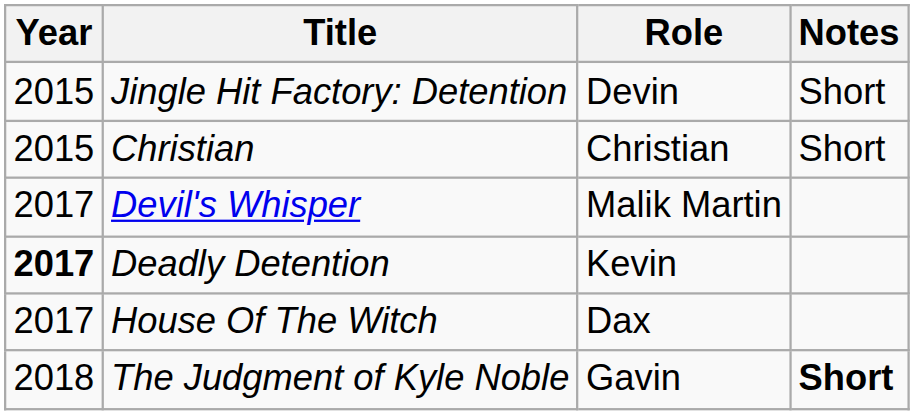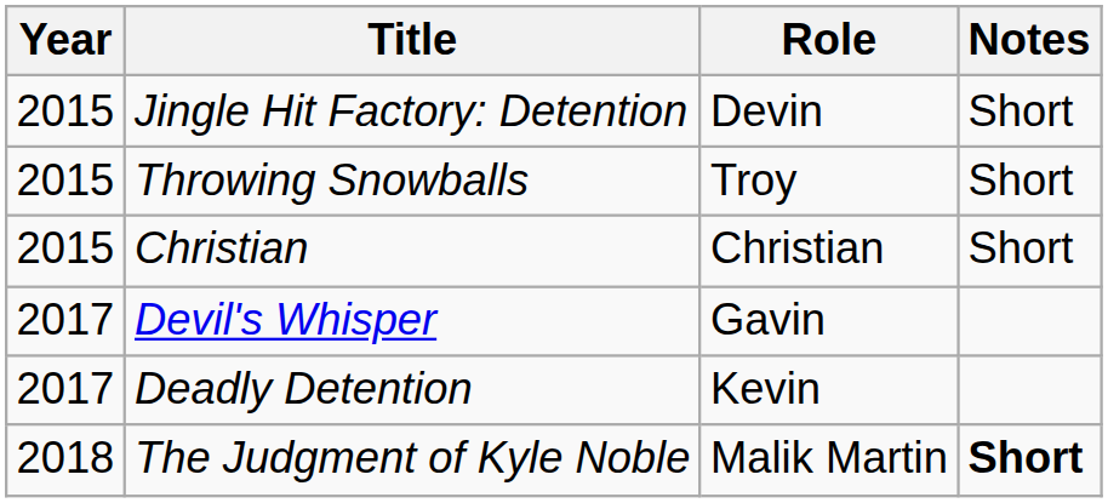 <table class="wikitable sortable">
 <tr>
 <th>Year</th>
 <th>Title</th>
 <th>Role</th>
 <th>Notes</th>
 </tr>
 <tr>
 <td>2015</td>
 <td><em>Jingle Hit Factory: Detention</em></td>
 <td>Devin</td>
 <td>Short</td>
 </tr>
 <tr>
 <td>2015</td>
+<td><em>Throwing Snowballs</em></td>
+<td>Troy</td>
+<td>Short</td>
+</tr>
+<tr>
+<td>2015</td>
 <td><em>Christian</em></td>
 <td>Christian</td>
 <td>Short</td>
 </tr>
 <tr>
 <td>2017</td>
 <td><em><a href='#'>Devil's Whisper</a></em></td>
-<td>Malik Martin</td>
+<td>Gavin</td>
 <td></td>
 </tr>
 <tr>
-<td><strong>2017</strong></td>
+<td>2017</td>
 <td><em>Deadly Detention</em></td>
 <td>Kevin</td>
 <td></td>
 </tr>
 <tr>
-<td>2017</td>
-<td><em>House Of The Witch</em></td>
-<td>Dax</td>
-<td></td>
-</tr>
-<tr>
 <td>2018</td>
 <td><em>The Judgment of Kyle Noble</em></td>
-<td>Gavin</td>
+<td>Malik Martin</td>
 <td><strong>Short</strong></td>
 </tr>
 </table>
